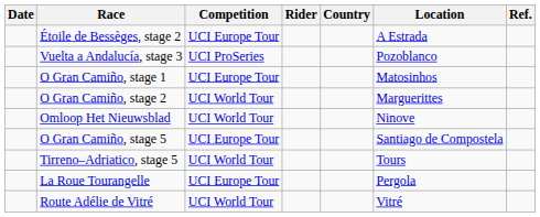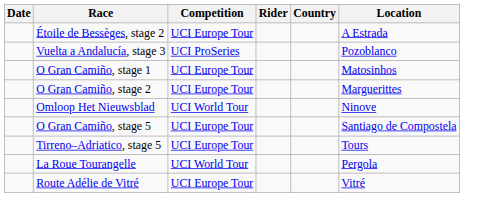 <table class="wikitable sortable">
 <tr>
 <th>Date</th>
 <th>Race</th>
 <th>Competition</th>
 <th>Rider</th>
 <th>Country</th>
 <th>Location</th>
-<th class="unsortable">Ref.</th>
 </tr>
 <tr>
 <td></td>
 <td><a href='#'>Étoile de Bessèges</a>, stage 2</td>
 <td><a href='#'>UCI Europe Tour</a></td>
 <td></td>
 <td></td>
 <td><a href='#'>A Estrada</a></td>
-<td align="center"></td>
 </tr>
 <tr>
 <td></td>
 <td><a href='#'>Vuelta a Andalucía</a>, stage 3</td>
 <td><a href='#'>UCI ProSeries</a></td>
 <td></td>
 <td></td>
 <td><a href='#'>Pozoblanco</a></td>
-<td align="center"></td>
 </tr>
 <tr>
 <td></td>
 <td><a href='#'>O Gran Camiño</a>, stage 1</td>
 <td><a href='#'>UCI Europe Tour</a></td>
 <td></td>
 <td></td>
 <td><a href='#'>Matosinhos</a></td>
-<td align="center"></td>
 </tr>
 <tr>
 <td></td>
 <td><a href='#'>O Gran Camiño</a>, stage 2</td>
-<td><a href='#'>UCI World Tour</a></td>
+<td><a href='#'>UCI Europe Tour</a></td>
 <td></td>
 <td></td>
 <td><a href='#'>Marguerittes</a></td>
-<td align="center"></td>
 </tr>
 <tr>
 <td></td>
 <td><a href='#'>Omloop Het Nieuwsblad</a></td>
 <td><a href='#'>UCI World Tour</a></td>
 <td></td>
 <td></td>
 <td><a href='#'>Ninove</a></td>
-<td align="center"></td>
 </tr>
 <tr>
 <td></td>
 <td><a href='#'>O Gran Camiño</a>, stage 5</td>
 <td><a href='#'>UCI Europe Tour</a></td>
 <td></td>
 <td></td>
 <td><a href='#'>Santiago de Compostela</a></td>
-<td align="center"></td>
 </tr>
 <tr>
 <td></td>
 <td><a href='#'>Tirreno–Adriatico</a>, stage 5</td>
-<td><a href='#'>UCI World Tour</a></td>
+<td><a href='#'>UCI Europe Tour</a></td>
 <td></td>
 <td></td>
 <td><a href='#'>Tours</a></td>
-<td align="center"></td>
 </tr>
 <tr>
 <td></td>
 <td><a href='#'>La Roue Tourangelle</a></td>
-<td><a href='#'>UCI Europe Tour</a></td>
+<td><a href='#'>UCI World Tour</a></td>
 <td></td>
 <td></td>
 <td><a href='#'>Pergola</a></td>
-<td align="center"></td>
 </tr>
 <tr>
 <td></td>
 <td><a href='#'>Route Adélie de Vitré</a></td>
-<td><a href='#'>UCI World Tour</a></td>
+<td><a href='#'>UCI Europe Tour</a></td>
 <td></td>
 <td></td>
 <td><a href='#'>Vitré</a></td>
-<td align="center"></td>
 </tr>
 </table>
